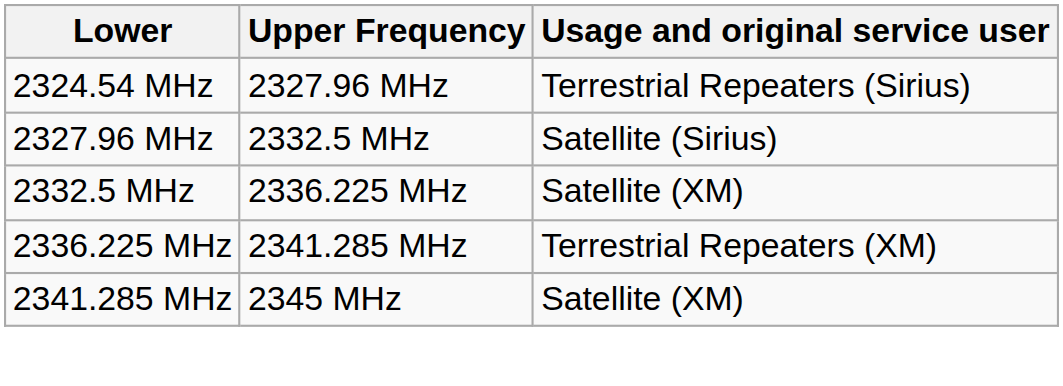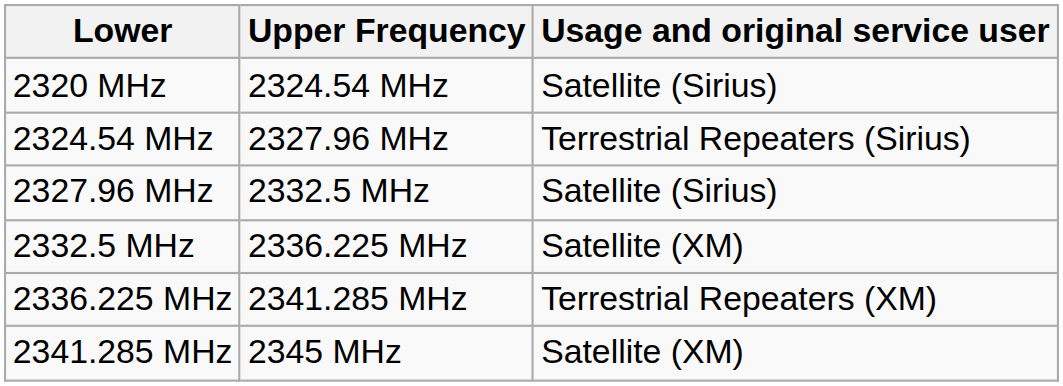 <table class="wikitable sortable">
 <tr>
 <th>Lower</th>
 <th>Upper Frequency</th>
 <th>Usage and original service user</th>
+</tr>
+<tr>
+<td>2320 MHz</td>
+<td>2324.54 MHz</td>
+<td>Satellite (Sirius)</td>
 </tr>
 <tr>
 <td>2324.54 MHz</td>
 <td>2327.96 MHz</td>
 <td>Terrestrial Repeaters (Sirius)</td>
 </tr>
 <tr>
 <td>2327.96 MHz</td>
 <td>2332.5 MHz</td>
 <td>Satellite (Sirius)</td>
 </tr>
 <tr>
 <td>2332.5 MHz</td>
 <td>2336.225 MHz</td>
 <td>Satellite (XM)</td>
 </tr>
 <tr>
 <td>2336.225 MHz</td>
 <td>2341.285 MHz</td>
 <td>Terrestrial Repeaters (XM)</td>
 </tr>
 <tr>
 <td>2341.285 MHz</td>
 <td>2345 MHz</td>
 <td>Satellite (XM)</td>
 </tr>
 </table>
